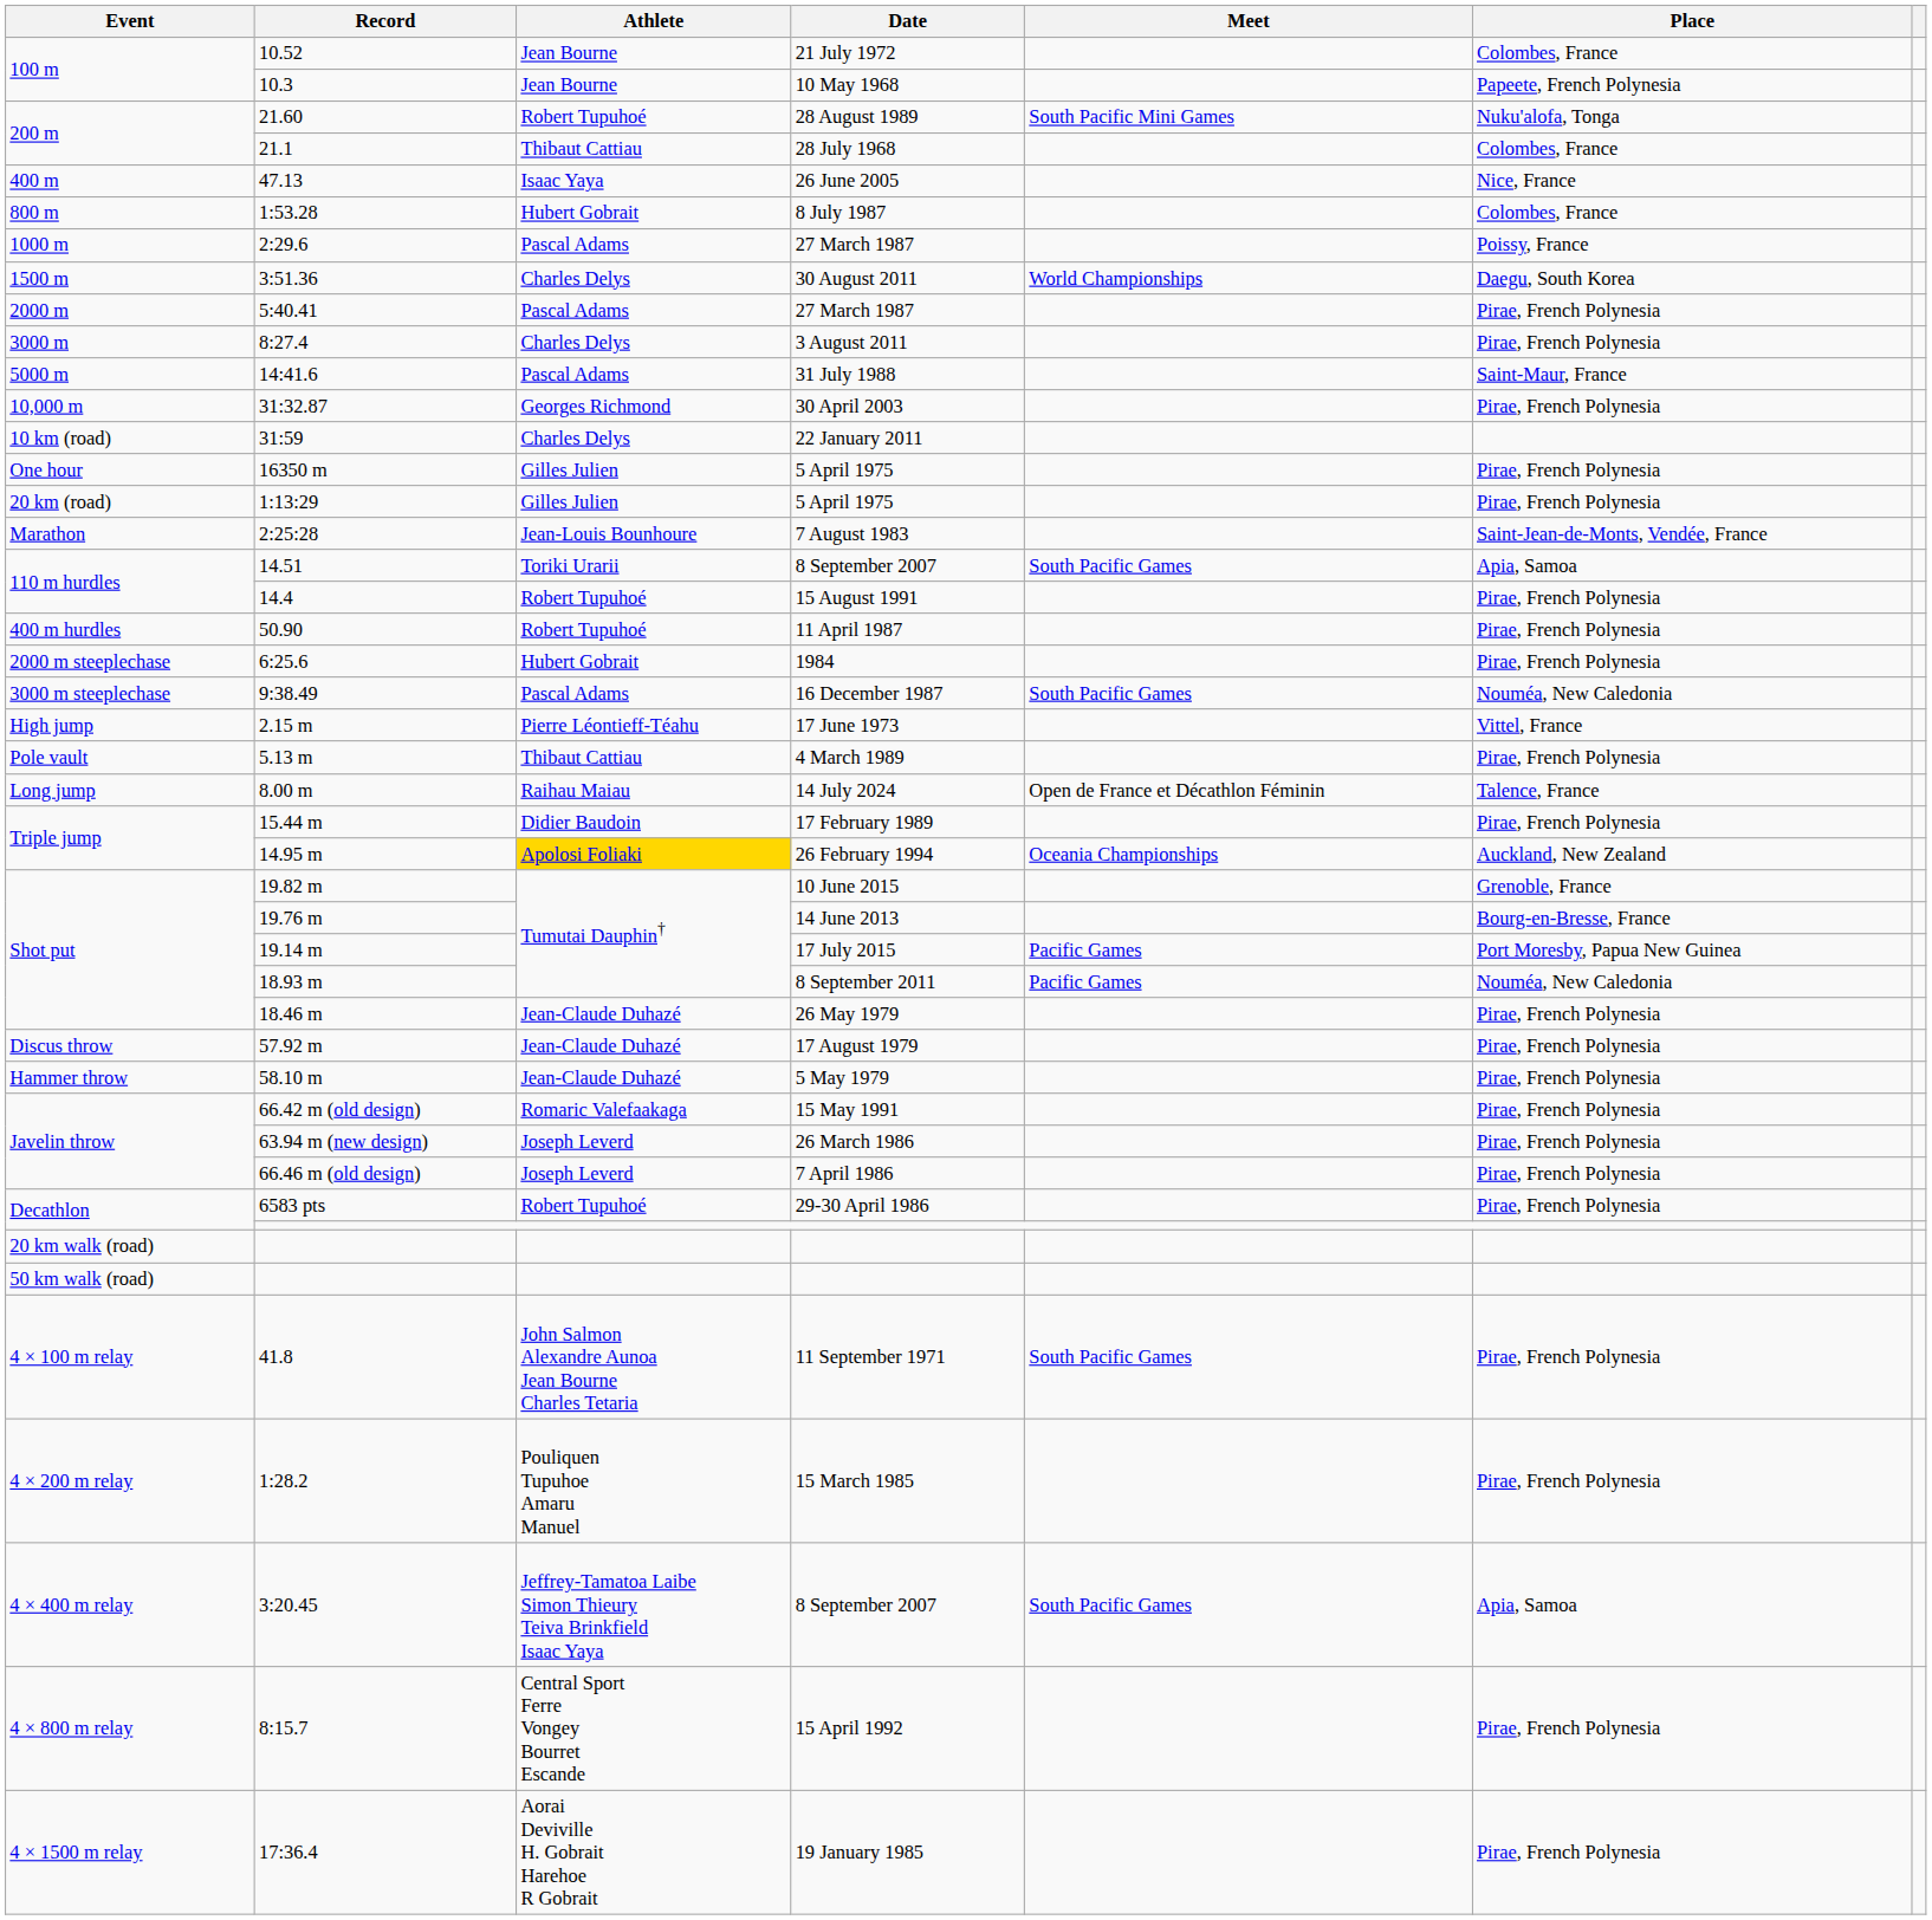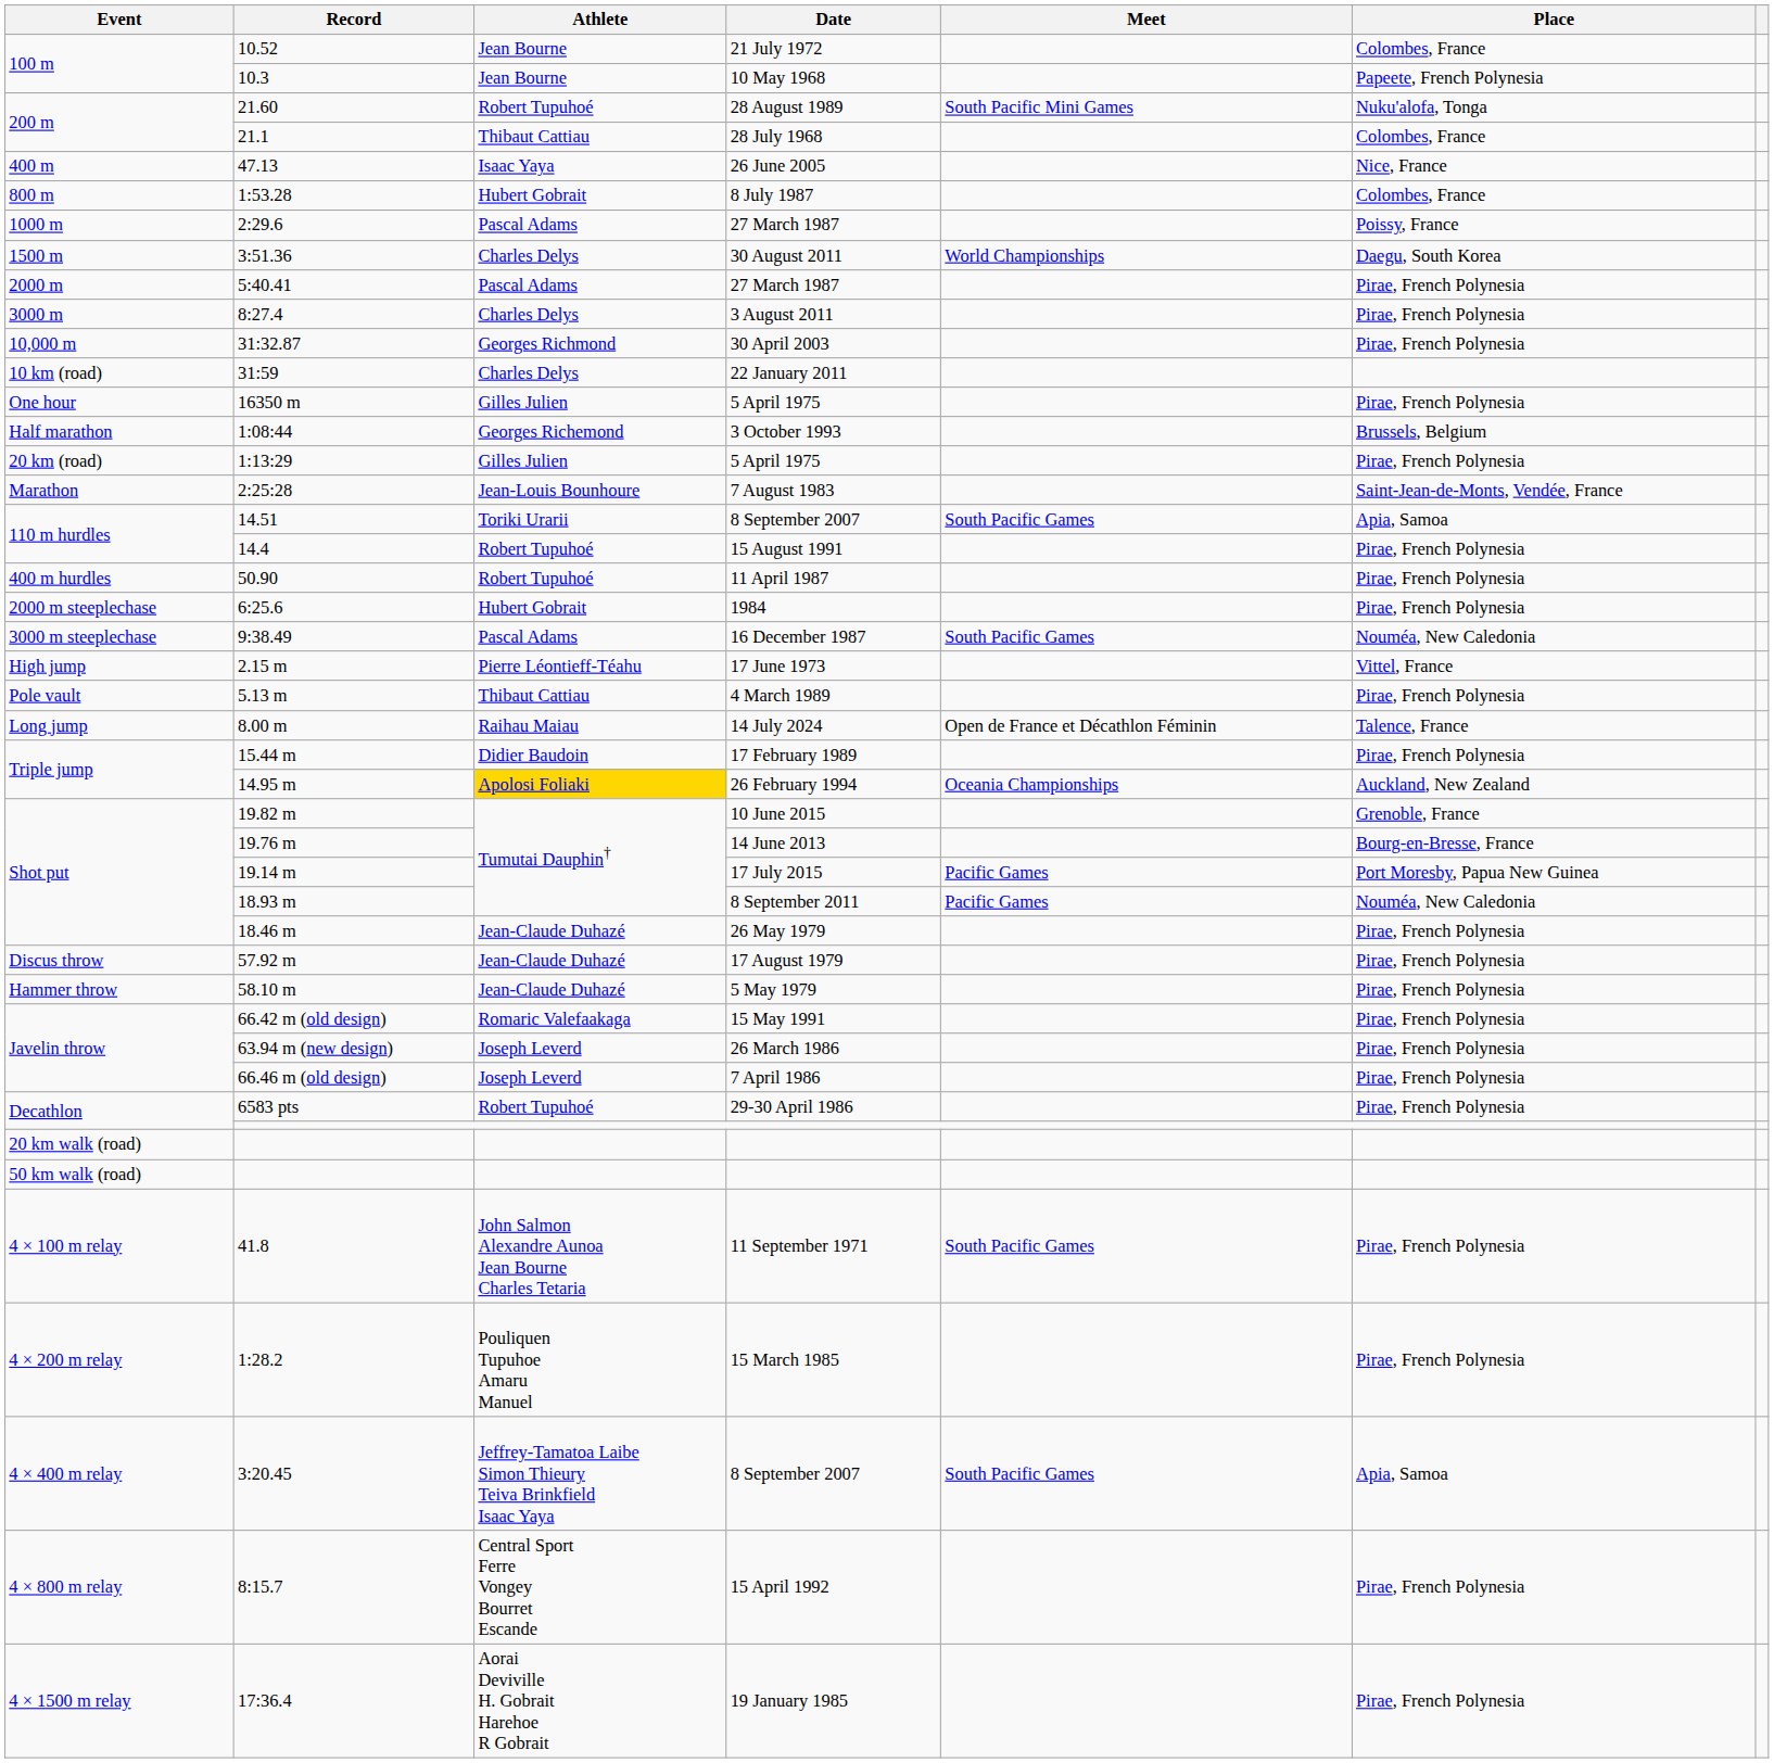 <table class="wikitable" style="font-size:95%; width: 95%;">
 <tr>
 <th>Event</th>
 <th>Record</th>
 <th>Athlete</th>
 <th>Date</th>
 <th>Meet</th>
 <th>Place</th>
 <th></th>
 </tr>
 <tr>
 <td rowspan=2><a href='#'>100 m</a></td>
 <td>10.52</td>
 <td><a href='#'>Jean Bourne</a></td>
 <td>21 July 1972</td>
 <td></td>
 <td><a href='#'>Colombes</a>, France</td>
 <td></td>
 </tr>
 <tr>
 <td>10.3 </td>
 <td><a href='#'>Jean Bourne</a></td>
 <td>10 May 1968</td>
 <td></td>
 <td><a href='#'>Papeete</a>, French Polynesia</td>
 <td></td>
 </tr>
 <tr>
 <td rowspan=2><a href='#'>200 m</a></td>
 <td>21.60</td>
 <td><a href='#'>Robert Tupuhoé</a></td>
 <td>28 August 1989</td>
 <td><a href='#'>South Pacific Mini Games</a></td>
 <td><a href='#'>Nuku'alofa</a>, Tonga</td>
 <td></td>
 </tr>
 <tr>
 <td>21.1 </td>
 <td><a href='#'>Thibaut Cattiau</a></td>
 <td>28 July 1968</td>
 <td></td>
 <td><a href='#'>Colombes</a>, France</td>
 <td></td>
 </tr>
 <tr>
 <td><a href='#'>400 m</a></td>
 <td>47.13</td>
 <td><a href='#'>Isaac Yaya</a></td>
 <td>26 June 2005</td>
 <td></td>
 <td><a href='#'>Nice</a>, France</td>
 <td></td>
 </tr>
 <tr>
 <td><a href='#'>800 m</a></td>
 <td>1:53.28</td>
 <td><a href='#'>Hubert Gobrait</a></td>
 <td>8 July 1987</td>
 <td></td>
 <td><a href='#'>Colombes</a>, France</td>
 <td></td>
 </tr>
 <tr>
 <td><a href='#'>1000 m</a></td>
 <td>2:29.6</td>
 <td><a href='#'>Pascal Adams</a></td>
 <td>27 March 1987</td>
 <td></td>
 <td><a href='#'>Poissy</a>, France</td>
 <td></td>
 </tr>
 <tr>
 <td><a href='#'>1500 m</a></td>
 <td>3:51.36</td>
 <td><a href='#'>Charles Delys</a></td>
 <td>30 August 2011</td>
 <td><a href='#'>World Championships</a></td>
 <td><a href='#'>Daegu</a>, South Korea</td>
 <td></td>
 </tr>
 <tr>
 <td><a href='#'>2000 m</a></td>
 <td>5:40.41</td>
 <td><a href='#'>Pascal Adams</a></td>
 <td>27 March 1987</td>
 <td></td>
 <td><a href='#'>Pirae</a>, French Polynesia</td>
 <td></td>
 </tr>
 <tr>
 <td><a href='#'>3000 m</a></td>
 <td>8:27.4 </td>
 <td><a href='#'>Charles Delys</a></td>
 <td>3 August 2011</td>
 <td></td>
 <td><a href='#'>Pirae</a>, French Polynesia</td>
 <td></td>
 </tr>
 <tr>
-<td><a href='#'>5000 m</a></td>
-<td>14:41.6 </td>
-<td><a href='#'>Pascal Adams</a></td>
-<td>31 July 1988</td>
-<td></td>
-<td><a href='#'>Saint-Maur</a>, France</td>
-<td></td>
-</tr>
-<tr>
 <td><a href='#'>10,000 m</a></td>
 <td>31:32.87</td>
 <td><a href='#'>Georges Richmond</a></td>
 <td>30 April 2003</td>
 <td></td>
 <td><a href='#'>Pirae</a>, French Polynesia</td>
 <td></td>
 </tr>
 <tr>
 <td><a href='#'>10 km</a> (road)</td>
 <td>31:59</td>
 <td><a href='#'>Charles Delys</a></td>
 <td>22 January 2011</td>
 <td></td>
 <td></td>
 <td></td>
 </tr>
 <tr>
 <td><a href='#'>One hour</a></td>
 <td>16350 m</td>
 <td><a href='#'>Gilles Julien</a></td>
 <td>5 April 1975</td>
 <td></td>
 <td><a href='#'>Pirae</a>, French Polynesia</td>
+<td></td>
+</tr>
+<tr>
+<td><a href='#'>Half marathon</a></td>
+<td>1:08:44</td>
+<td><a href='#'>Georges Richemond</a></td>
+<td>3 October 1993</td>
+<td></td>
+<td><a href='#'>Brussels</a>, Belgium</td>
 <td></td>
 </tr>
 <tr>
 <td><a href='#'>20 km</a> (road)</td>
 <td>1:13:29</td>
 <td><a href='#'>Gilles Julien</a></td>
 <td>5 April 1975</td>
 <td></td>
 <td><a href='#'>Pirae</a>, French Polynesia</td>
 <td></td>
 </tr>
 <tr>
 <td><a href='#'>Marathon</a></td>
 <td>2:25:28</td>
 <td><a href='#'>Jean-Louis Bounhoure</a></td>
 <td>7 August 1983</td>
 <td></td>
 <td><a href='#'>Saint-Jean-de-Monts</a>, <a href='#'>Vendée</a>, France</td>
 <td></td>
 </tr>
 <tr>
 <td rowspan=2><a href='#'>110 m hurdles</a></td>
 <td>14.51 </td>
 <td><a href='#'>Toriki Urarii</a></td>
 <td>8 September 2007</td>
 <td><a href='#'>South Pacific Games</a></td>
 <td><a href='#'>Apia</a>, Samoa</td>
 <td></td>
 </tr>
 <tr>
 <td>14.4 </td>
 <td><a href='#'>Robert Tupuhoé</a></td>
 <td>15 August 1991</td>
 <td></td>
 <td><a href='#'>Pirae</a>, French Polynesia</td>
 <td></td>
 </tr>
 <tr>
 <td><a href='#'>400 m hurdles</a></td>
 <td>50.90</td>
 <td><a href='#'>Robert Tupuhoé</a></td>
 <td>11 April 1987</td>
 <td></td>
 <td><a href='#'>Pirae</a>, French Polynesia</td>
 <td></td>
 </tr>
 <tr>
 <td><a href='#'>2000 m steeplechase</a></td>
 <td>6:25.6 </td>
 <td><a href='#'>Hubert Gobrait</a></td>
 <td>1984</td>
 <td></td>
 <td><a href='#'>Pirae</a>, French Polynesia</td>
 <td></td>
 </tr>
 <tr>
 <td><a href='#'>3000 m steeplechase</a></td>
 <td>9:38.49</td>
 <td><a href='#'>Pascal Adams</a></td>
 <td>16 December 1987</td>
 <td><a href='#'>South Pacific Games</a></td>
 <td><a href='#'>Nouméa</a>, New Caledonia</td>
 <td></td>
 </tr>
 <tr>
 <td><a href='#'>High jump</a></td>
 <td>2.15 m</td>
 <td><a href='#'>Pierre Léontieff-Téahu</a></td>
 <td>17 June 1973</td>
 <td></td>
 <td><a href='#'>Vittel</a>, France</td>
 <td></td>
 </tr>
 <tr>
 <td><a href='#'>Pole vault</a></td>
 <td>5.13 m</td>
 <td><a href='#'>Thibaut Cattiau</a></td>
 <td>4 March 1989</td>
 <td></td>
 <td><a href='#'>Pirae</a>, French Polynesia</td>
 <td></td>
 </tr>
 <tr>
 <td><a href='#'>Long jump</a></td>
 <td>8.00 m </td>
 <td><a href='#'>Raihau Maiau</a></td>
 <td>14 July 2024</td>
 <td>Open de France et Décathlon Féminin</td>
 <td><a href='#'>Talence</a>, France</td>
 <td></td>
 </tr>
 <tr>
 <td rowspan=2><a href='#'>Triple jump</a></td>
 <td>15.44 m</td>
 <td><a href='#'>Didier Baudoin</a></td>
 <td>17 February 1989</td>
 <td></td>
 <td><a href='#'>Pirae</a>, French Polynesia</td>
 <td></td>
 </tr>
 <tr>
 <td>14.95 m </td>
 <td style="background: gold;"><a href='#'>Apolosi Foliaki</a></td>
 <td>26 February 1994</td>
 <td><a href='#'>Oceania Championships</a></td>
 <td><a href='#'>Auckland</a>, New Zealand</td>
 <td></td>
 </tr>
 <tr>
 <td rowspan=5><a href='#'>Shot put</a></td>
 <td>19.82 m </td>
 <td rowspan=4><a href='#'>Tumutai Dauphin</a><sup>†</sup></td>
 <td>10 June 2015</td>
 <td></td>
 <td><a href='#'>Grenoble</a>, France</td>
 <td></td>
 </tr>
 <tr>
 <td>19.76 m </td>
 <td>14 June 2013</td>
 <td></td>
 <td><a href='#'>Bourg-en-Bresse</a>, France</td>
 <td></td>
 </tr>
 <tr>
 <td>19.14 m </td>
 <td>17 July 2015</td>
 <td><a href='#'>Pacific Games</a></td>
 <td><a href='#'>Port Moresby</a>, Papua New Guinea</td>
 <td></td>
 </tr>
 <tr>
 <td>18.93 m </td>
 <td>8 September 2011</td>
 <td><a href='#'>Pacific Games</a></td>
 <td><a href='#'>Nouméa</a>, New Caledonia</td>
 <td></td>
 </tr>
 <tr>
 <td>18.46 m </td>
 <td><a href='#'>Jean-Claude Duhazé</a></td>
 <td>26 May 1979</td>
 <td></td>
 <td><a href='#'>Pirae</a>, French Polynesia</td>
 <td></td>
 </tr>
 <tr>
 <td><a href='#'>Discus throw</a></td>
 <td>57.92 m</td>
 <td><a href='#'>Jean-Claude Duhazé</a></td>
 <td>17 August 1979</td>
 <td></td>
 <td><a href='#'>Pirae</a>, French Polynesia</td>
 <td></td>
 </tr>
 <tr>
 <td><a href='#'>Hammer throw</a></td>
 <td>58.10 m</td>
 <td><a href='#'>Jean-Claude Duhazé</a></td>
 <td>5 May 1979</td>
 <td></td>
 <td><a href='#'>Pirae</a>, French Polynesia</td>
 <td></td>
 </tr>
 <tr>
 <td rowspan=3><a href='#'>Javelin throw</a></td>
 <td>66.42 m (<a href='#'>old design</a>)</td>
 <td><a href='#'>Romaric Valefaakaga</a></td>
 <td>15 May 1991</td>
 <td></td>
 <td><a href='#'>Pirae</a>, French Polynesia</td>
 <td></td>
 </tr>
 <tr>
 <td>63.94 m (<a href='#'>new design</a>)</td>
 <td><a href='#'>Joseph Leverd</a></td>
 <td>26 March 1986</td>
 <td></td>
 <td><a href='#'>Pirae</a>, French Polynesia</td>
 <td></td>
 </tr>
 <tr>
 <td>66.46 m  (<a href='#'>old design</a>)</td>
 <td><a href='#'>Joseph Leverd</a></td>
 <td>7 April 1986</td>
 <td></td>
 <td><a href='#'>Pirae</a>, French Polynesia</td>
 <td></td>
 </tr>
 <tr>
 <td rowspan=2><a href='#'>Decathlon</a></td>
 <td>6583 pts </td>
 <td><a href='#'>Robert Tupuhoé</a></td>
 <td>29-30 April 1986</td>
 <td></td>
 <td><a href='#'>Pirae</a>, French Polynesia</td>
 <td></td>
 </tr>
 <tr>
 <td colspan=5></td>
 <td></td>
 </tr>
 <tr>
 <td><a href='#'>20 km walk</a> (road)</td>
 <td></td>
 <td></td>
 <td></td>
 <td></td>
 <td></td>
 <td></td>
 </tr>
 <tr>
 <td><a href='#'>50 km walk</a> (road)</td>
 <td></td>
 <td></td>
 <td></td>
 <td></td>
 <td></td>
 <td></td>
 </tr>
 <tr>
 <td><a href='#'>4 × 100 m relay</a></td>
 <td>41.8 </td>
 <td><br><a href='#'>John Salmon</a><br><a href='#'>Alexandre Aunoa</a><br><a href='#'>Jean Bourne</a><br><a href='#'>Charles Tetaria</a></td>
 <td>11 September 1971</td>
 <td><a href='#'>South Pacific Games</a></td>
 <td><a href='#'>Pirae</a>, French Polynesia</td>
 <td></td>
 </tr>
 <tr>
 <td><a href='#'>4 × 200 m relay</a></td>
 <td>1:28.2 </td>
 <td><br>Pouliquen<br>Tupuhoe<br>Amaru<br>Manuel</td>
 <td>15 March 1985</td>
 <td></td>
 <td><a href='#'>Pirae</a>, French Polynesia</td>
 <td></td>
 </tr>
 <tr>
 <td><a href='#'>4 × 400 m relay</a></td>
 <td>3:20.45</td>
 <td><br><a href='#'>Jeffrey-Tamatoa Laibe</a><br><a href='#'>Simon Thieury</a><br><a href='#'>Teiva Brinkfield</a><br><a href='#'>Isaac Yaya</a></td>
 <td>8 September 2007</td>
 <td><a href='#'>South Pacific Games</a></td>
 <td><a href='#'>Apia</a>, Samoa</td>
 <td></td>
 </tr>
 <tr>
 <td><a href='#'>4 × 800 m relay</a></td>
 <td>8:15.7 </td>
 <td>Central Sport<br>Ferre<br>Vongey<br>Bourret<br>Escande</td>
 <td>15 April 1992</td>
 <td></td>
 <td><a href='#'>Pirae</a>, French Polynesia</td>
 <td></td>
 </tr>
 <tr>
 <td><a href='#'>4 × 1500 m relay</a></td>
 <td>17:36.4 </td>
 <td>Aorai<br>Deviville<br>H. Gobrait<br>Harehoe<br>R Gobrait</td>
 <td>19 January 1985</td>
 <td></td>
 <td><a href='#'>Pirae</a>, French Polynesia</td>
 <td></td>
 </tr>
 </table>
